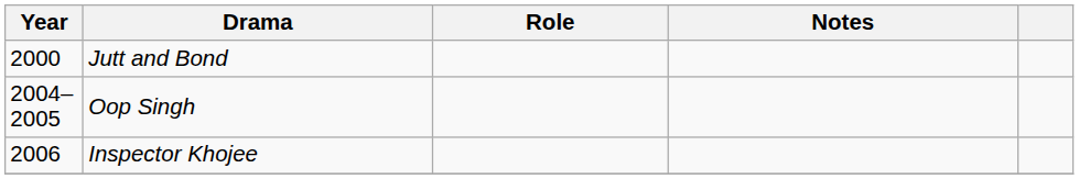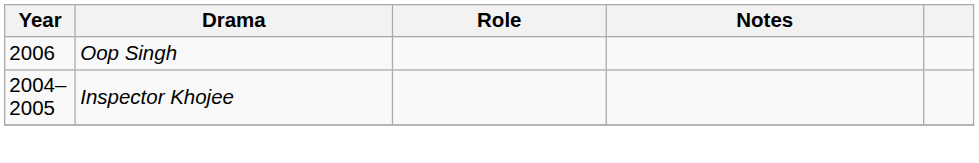 <table class="wikitable plainrowheaders sortable" style="margin-right: 0;">
 <tr>
 <th scope="col" style="width: 3em;">Year</th>
 <th scope="col" style="width: 15em;">Drama</th>
 <th scope="col" class="unsortable" style="width: 10em;">Role</th>
 <th scope="col" style="width: 15em;">Notes</th>
 <th scope="col" class="unsortable" style="width: 2em;"></th>
 </tr>
 <tr>
-<td>2000</td>
-<td><em>Jutt and Bond</em></td>
+<td>2006</td>
+<td><em>Oop Singh</em></td>
 <td></td>
 <td></td>
 <td style="text-align:center;"></td>
 </tr>
 <tr>
 <td>2004–2005</td>
-<td><em>Oop Singh</em></td>
-<td></td>
-<td></td>
-<td style="text-align:center;"></td>
-</tr>
-<tr>
-<td>2006</td>
 <td><em>Inspector Khojee</em></td>
 <td></td>
 <td style="text-align:center;"></td>
 <td></td>
 </tr>
 <tr>
 </tr>
 </table>
